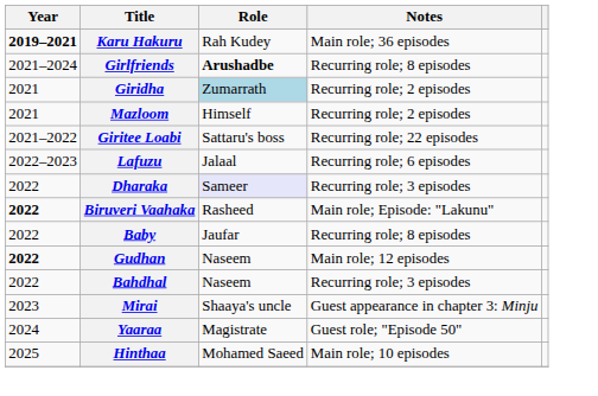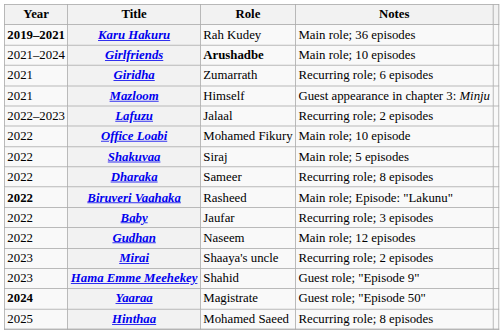 <table class="wikitable sortable plainrowheaders">
 <tr style="background:#ccc; text-align:center;">
 <th scope="col">Year</th>
 <th scope="col">Title</th>
 <th scope="col">Role</th>
 <th scope="col">Notes</th>
 <th scope="col" class="unsortable"></th>
 </tr>
 <tr>
 <td><strong>2019–2021</strong></td>
 <th scope="row"><em><a href='#'>Karu Hakuru</a></em></th>
 <td>Rah Kudey</td>
 <td>Main role; 36 episodes</td>
 <td style="text-align: center;"></td>
 </tr>
 <tr>
 <td>2021–2024</td>
 <th scope="row"><em><a href='#'>Girlfriends</a></em></th>
 <td><strong>Arushadbe</strong></td>
-<td>Recurring role; 8 episodes</td>
+<td>Main role; 10 episodes</td>
 <td style="text-align: center;"></td>
 </tr>
 <tr>
 <td>2021</td>
 <th scope="row"><em><a href='#'>Giridha</a></em></th>
-<td style="background: lightblue;">Zumarrath</td>
-<td>Recurring role; 2 episodes</td>
+<td>Zumarrath</td>
+<td>Recurring role; 6 episodes</td>
 <td style="text-align: center;"></td>
 </tr>
 <tr>
 <td>2021</td>
 <th scope="row"><em><a href='#'>Mazloom</a></em></th>
 <td>Himself</td>
-<td>Recurring role; 2 episodes</td>
-<td style="text-align: center;"></td>
-</tr>
-<tr>
-<td>2021–2022</td>
-<th scope="row"><em><a href='#'>Giritee Loabi</a></em></th>
-<td>Sattaru's boss</td>
-<td>Recurring role; 22 episodes</td>
+<td>Guest appearance in chapter 3: <em>Minju</em></td>
 <td style="text-align: center;"></td>
 </tr>
 <tr>
 <td>2022–2023</td>
 <th scope="row"><em><a href='#'>Lafuzu</a></em></th>
 <td>Jalaal</td>
-<td>Recurring role; 6 episodes</td>
+<td>Recurring role; 2 episodes</td>
+<td style="text-align: center;"></td>
+</tr>
+<tr>
+<td>2022</td>
+<th scope="row"><em><a href='#'>Office Loabi</a></em></th>
+<td>Mohamed Fikury</td>
+<td>Main role; 10 episode</td>
+<td style="text-align: center;"></td>
+</tr>
+<tr>
+<td>2022</td>
+<th scope="row"><em><a href='#'>Shakuvaa</a></em></th>
+<td>Siraj</td>
+<td>Main role; 5 episodes</td>
 <td style="text-align: center;"></td>
 </tr>
 <tr>
 <td>2022</td>
 <th scope="row"><em><a href='#'>Dharaka</a></em></th>
-<td style="background: lavender;">Sameer</td>
-<td>Recurring role; 3 episodes</td>
+<td>Sameer</td>
+<td>Recurring role; 8 episodes</td>
 <td style="text-align: center;"></td>
 </tr>
 <tr>
 <td><strong>2022</strong></td>
 <th scope="row"><em><a href='#'>Biruveri Vaahaka</a></em></th>
 <td>Rasheed</td>
 <td>Main role; Episode: "Lakunu"</td>
 <td style="text-align: center;"></td>
 </tr>
 <tr>
 <td>2022</td>
 <th scope="row"><em><a href='#'>Baby</a></em></th>
 <td>Jaufar</td>
-<td>Recurring role; 8 episodes</td>
+<td>Recurring role; 3 episodes</td>
 <td style="text-align: center;"></td>
 </tr>
 <tr>
-<td><strong>2022</strong></td>
+<td>2022</td>
 <th scope="row"><em><a href='#'>Gudhan</a></em></th>
 <td>Naseem</td>
 <td>Main role; 12 episodes</td>
 <td style="text-align: center;"></td>
 </tr>
 <tr>
-<td>2022</td>
-<th scope="row"><em><a href='#'>Bahdhal</a></em></th>
-<td>Naseem</td>
-<td>Recurring role; 3 episodes</td>
+<td>2023</td>
+<th scope="row"><em><a href='#'>Mirai</a></em></th>
+<td>Shaaya's uncle</td>
+<td>Recurring role; 2 episodes</td>
 <td style="text-align: center;"></td>
 </tr>
 <tr>
 <td>2023</td>
-<th scope="row"><em><a href='#'>Mirai</a></em></th>
-<td>Shaaya's uncle</td>
-<td>Guest appearance in chapter 3: <em>Minju</em></td>
-<td style="text-align: center;"></td>
+<th scope="row"><em><a href='#'>Hama Emme Meehekey</a></em></th>
+<td>Shahid</td>
+<td>Guest role; "Episode 9"</td>
+<td style="text-align:center;"></td>
 </tr>
 <tr>
-<td>2024</td>
+<td><strong>2024</strong></td>
 <th scope="row"><em><a href='#'>Yaaraa</a></em></th>
 <td>Magistrate</td>
 <td>Guest role; "Episode 50"</td>
 <td style="text-align: center;"></td>
 </tr>
 <tr>
 <td>2025</td>
 <th scope="row"><em><a href='#'>Hinthaa</a></em></th>
 <td>Mohamed Saeed</td>
-<td>Main role; 10 episodes</td>
+<td>Recurring role; 8 episodes</td>
 <td style="text-align: center;"></td>
 </tr>
 <tr>
 </tr>
 </table>
